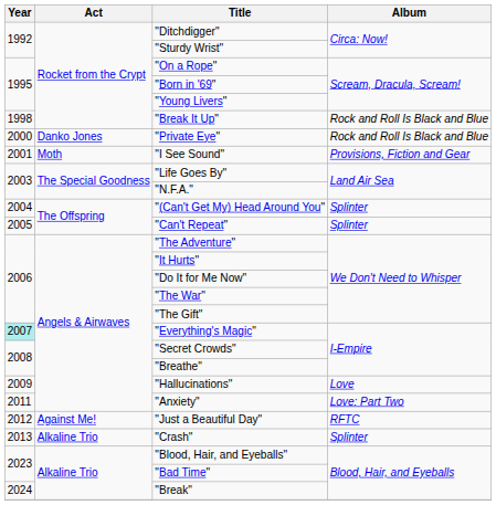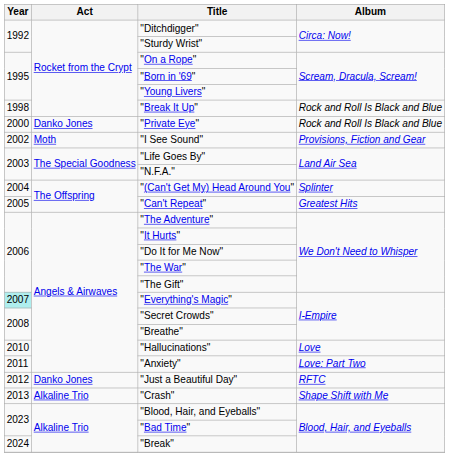 <table class="wikitable">
 <tr>
 <th>Year</th>
 <th>Act</th>
 <th>Title</th>
 <th>Album</th>
 </tr>
 <tr>
 <td style="text-align:left;" rowspan="2">1992</td>
 <td style="text-align:left;" rowspan="6"><a href='#'>Rocket from the Crypt</a></td>
 <td>"Ditchdigger"</td>
 <td style="text-align:left;" rowspan="2"><em><a href='#'>Circa: Now!</a></em></td>
 </tr>
 <tr>
 <td>"Sturdy Wrist"</td>
 </tr>
 <tr>
 <td style="text-align:left;" rowspan="3">1995</td>
 <td>"<a href='#'>On a Rope</a>"</td>
 <td style="text-align:left;" rowspan="3"><em><a href='#'>Scream, Dracula, Scream!</a></em></td>
 </tr>
 <tr>
 <td>"<a href='#'>Born in '69</a>"</td>
 </tr>
 <tr>
 <td>"<a href='#'>Young Livers</a>"</td>
 </tr>
 <tr>
 <td>1998</td>
 <td>"<a href='#'>Break It Up</a>"</td>
 <td><em>Rock and Roll Is Black and Blue</em></td>
 </tr>
 <tr>
 <td>2000</td>
 <td><a href='#'>Danko Jones</a></td>
 <td>"<a href='#'>Private Eye</a>"</td>
 <td><em>Rock and Roll Is Black and Blue</em></td>
 </tr>
 <tr>
-<td>2001</td>
+<td>2002</td>
 <td><a href='#'>Moth</a></td>
 <td>"I See Sound"</td>
 <td><em><a href='#'>Provisions, Fiction and Gear</a></em></td>
 </tr>
 <tr>
 <td style="text-align:left;" rowspan="2">2003</td>
 <td style="text-align:left;" rowspan="2"><a href='#'>The Special Goodness</a></td>
 <td>"Life Goes By"</td>
 <td style="text-align:left;" rowspan="2"><em><a href='#'>Land Air Sea</a></em></td>
 </tr>
 <tr>
 <td>"N.F.A."</td>
 </tr>
 <tr>
 <td>2004</td>
 <td style="text-align:left;" rowspan="2"><a href='#'>The Offspring</a></td>
 <td>"<a href='#'>(Can't Get My) Head Around You</a>"</td>
 <td><em><a href='#'>Splinter</a></em></td>
 </tr>
 <tr>
 <td>2005</td>
 <td>"<a href='#'>Can't Repeat</a>"</td>
-<td><em><a href='#'>Splinter</a></em></td>
+<td><em><a href='#'>Greatest Hits</a></em></td>
 </tr>
 <tr>
 <td style="text-align:left;" rowspan="5">2006</td>
 <td style="text-align:left;" rowspan="10"><a href='#'>Angels & Airwaves</a></td>
 <td>"<a href='#'>The Adventure</a>"</td>
 <td style="text-align:left;" rowspan="5"><em><a href='#'>We Don't Need to Whisper</a></em></td>
 </tr>
 <tr>
 <td>"<a href='#'>It Hurts</a>"</td>
 </tr>
 <tr>
 <td>"Do It for Me Now"</td>
 </tr>
 <tr>
 <td>"<a href='#'>The War</a>"</td>
 </tr>
 <tr>
 <td>"The Gift"</td>
 </tr>
 <tr>
 <td style="background: paleturquoise;">2007</td>
 <td>"<a href='#'>Everything's Magic</a>"</td>
 <td style="text-align:left;" rowspan="3"><em><a href='#'>I-Empire</a></em></td>
 </tr>
 <tr>
 <td style="text-align:left;" rowspan="2">2008</td>
 <td>"Secret Crowds"</td>
 </tr>
 <tr>
 <td>"Breathe"</td>
 </tr>
 <tr>
-<td>2009</td>
+<td>2010</td>
 <td>"Hallucinations"</td>
 <td align="left"><em><a href='#'>Love</a></em></td>
 </tr>
 <tr>
 <td>2011</td>
 <td>"Anxiety"</td>
 <td align="left"><em><a href='#'>Love: Part Two</a></em></td>
 </tr>
 <tr>
 <td>2012</td>
-<td><a href='#'>Against Me!</a></td>
+<td><a href='#'>Danko Jones</a></td>
 <td>"Just a Beautiful Day"</td>
 <td><em><a href='#'>RFTC</a></em></td>
 </tr>
 <tr>
 <td>2013</td>
 <td><a href='#'>Alkaline Trio</a></td>
 <td>"Crash"</td>
-<td><em><a href='#'>Splinter</a></em></td>
+<td><em><a href='#'>Shape Shift with Me</a></em></td>
 </tr>
 <tr>
 <td style="text-align:left;" rowspan="2">2023</td>
 <td style="text-align:left;" rowspan="3"><a href='#'>Alkaline Trio</a></td>
 <td>"Blood, Hair, and Eyeballs"</td>
 <td style="text-align:left;" rowspan="3"><em><a href='#'>Blood, Hair, and Eyeballs</a></em></td>
 </tr>
 <tr>
 <td>"<a href='#'>Bad Time</a>"</td>
 </tr>
 <tr>
 <td>2024</td>
 <td>"Break"</td>
 </tr>
 <tr>
 </tr>
 </table>
